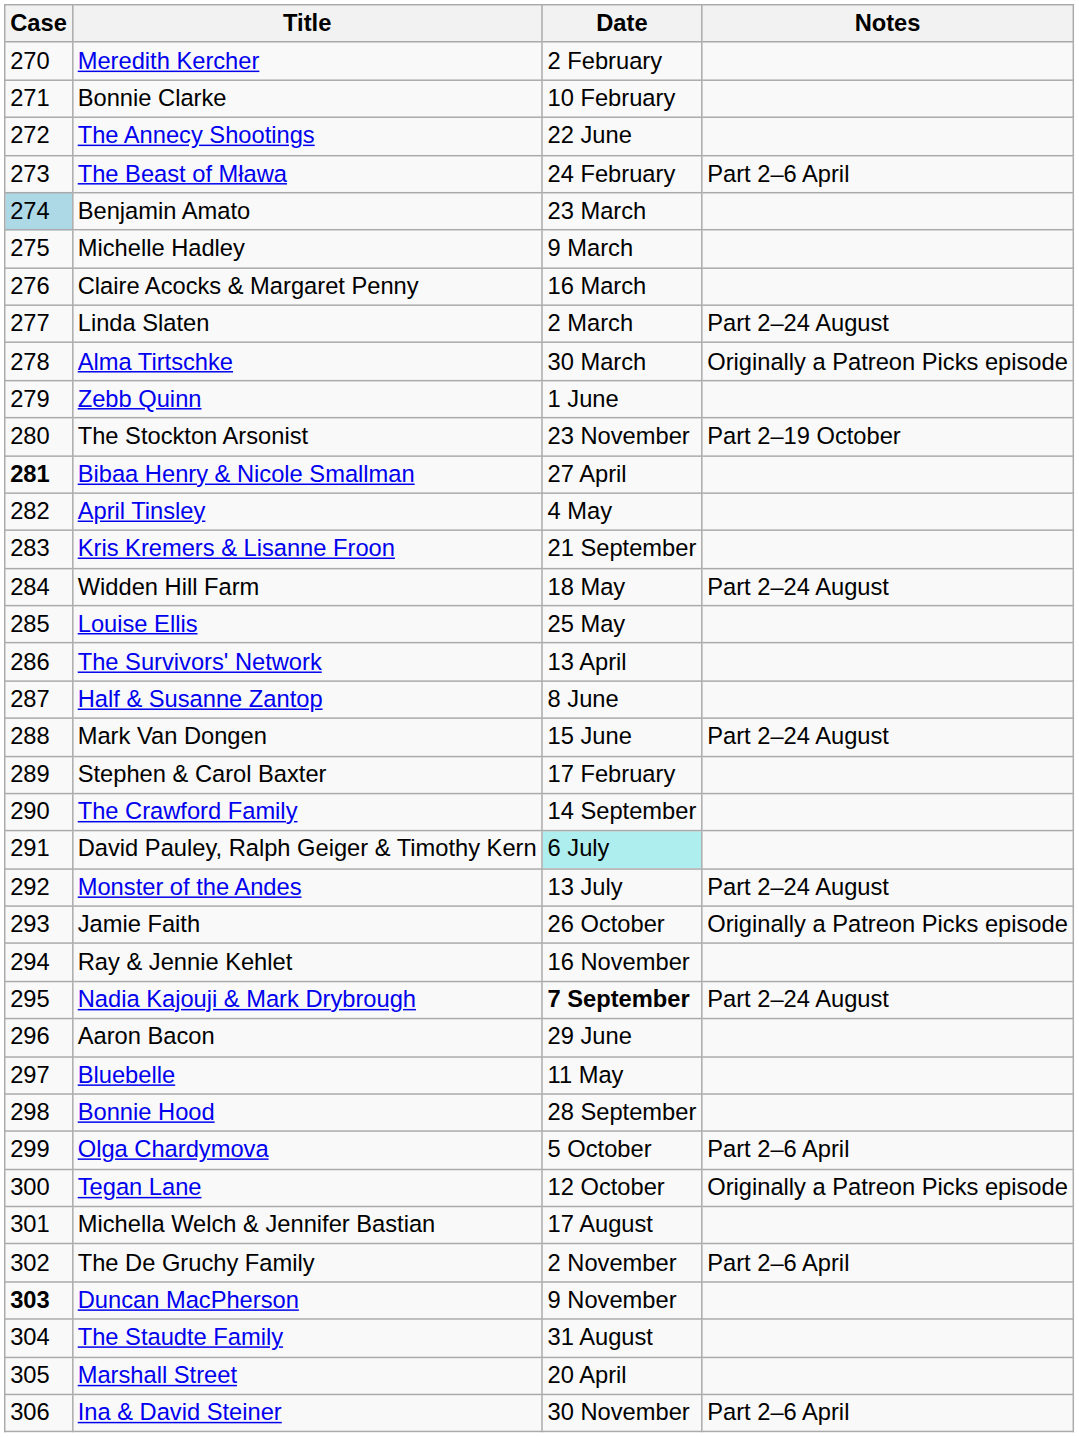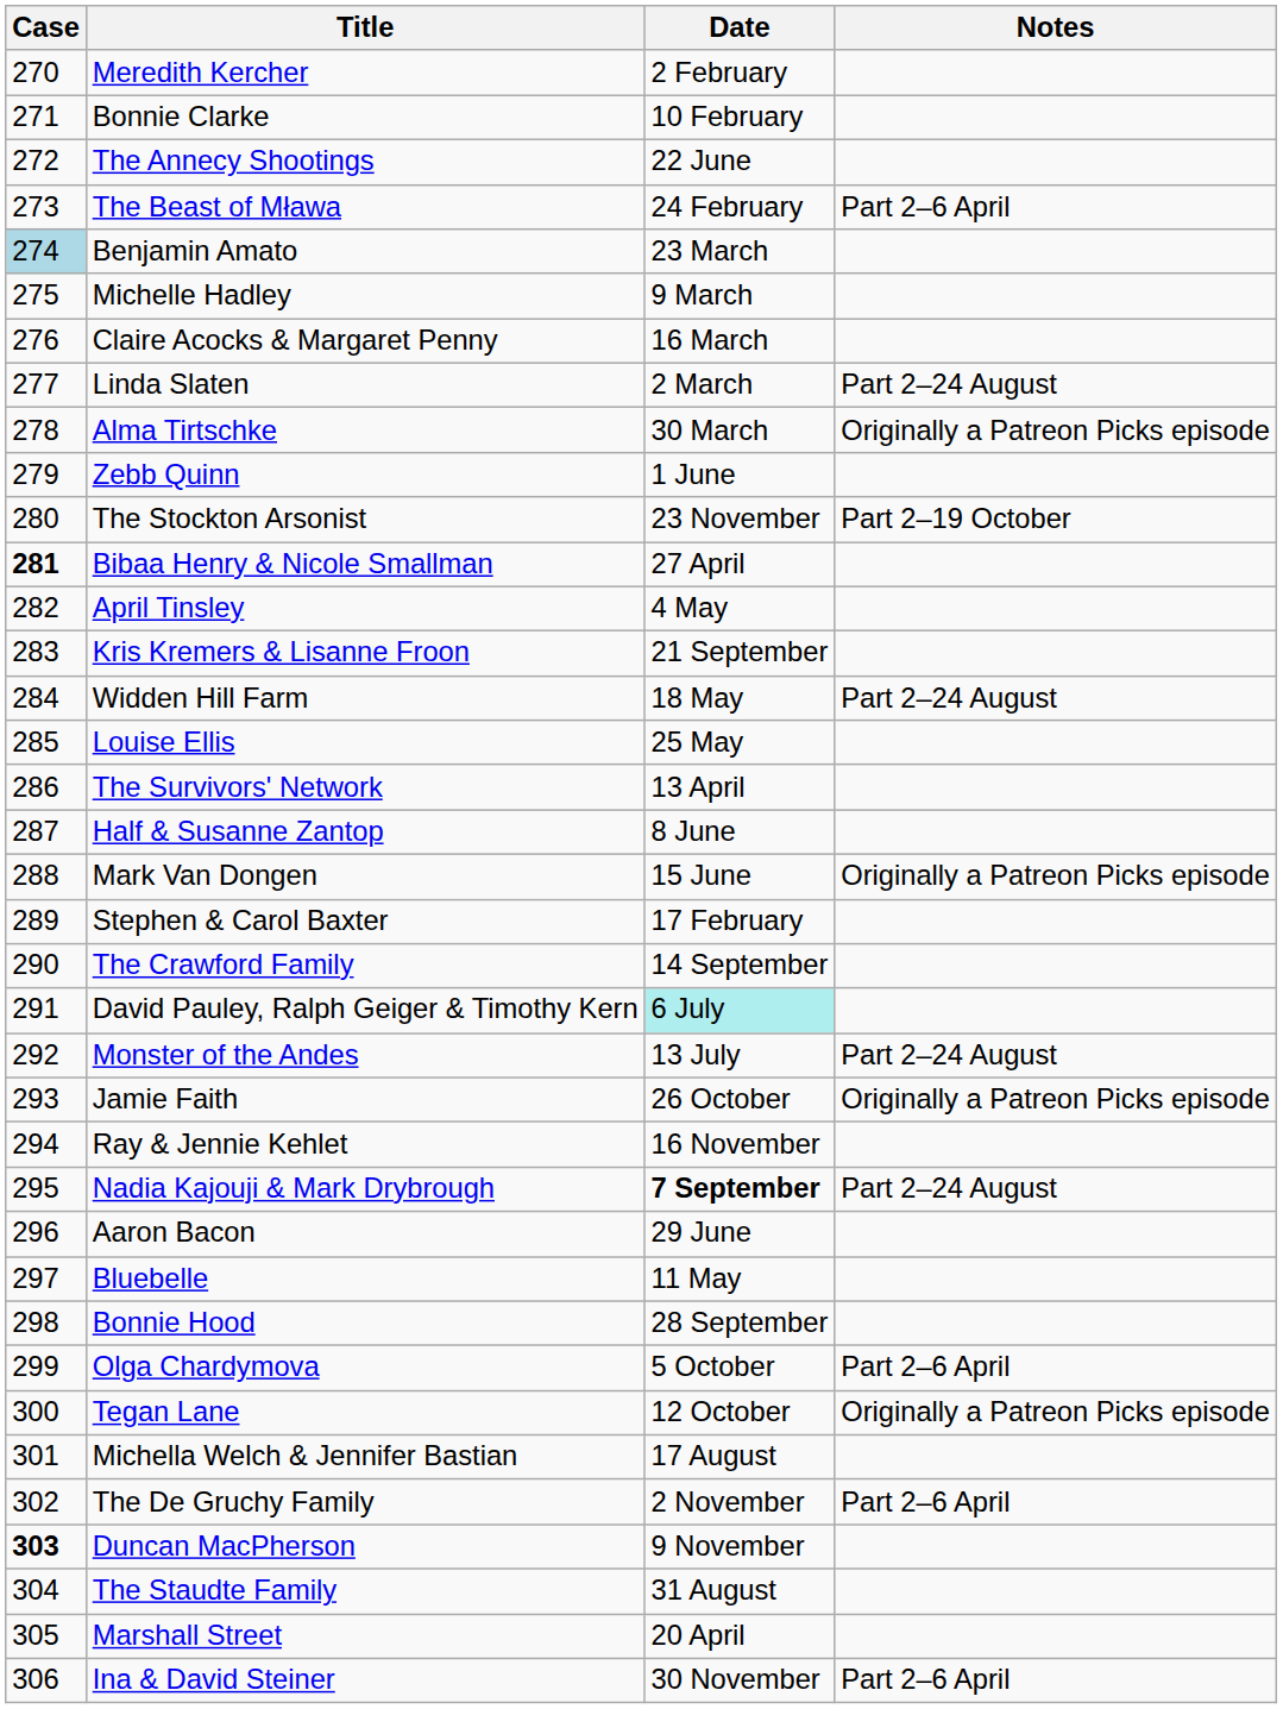 <table class="wikitable sortable">
 <tr>
 <th>Case</th>
 <th>Title</th>
 <th>Date</th>
 <th>Notes</th>
 </tr>
 <tr>
 <td>270</td>
 <td><a href='#'>Meredith Kercher</a></td>
 <td>2 February</td>
 <td></td>
 </tr>
 <tr>
 <td>271</td>
 <td>Bonnie Clarke</td>
 <td>10 February</td>
 <td></td>
 </tr>
 <tr>
 <td>272</td>
 <td><a href='#'>The Annecy Shootings</a></td>
 <td>22 June</td>
 <td></td>
 </tr>
 <tr>
 <td>273</td>
 <td><a href='#'>The Beast of Mława</a></td>
 <td>24 February</td>
 <td>Part 2–6 April</td>
 </tr>
 <tr>
 <td style="background: lightblue;">274</td>
 <td>Benjamin Amato</td>
 <td>23 March</td>
 <td></td>
 </tr>
 <tr>
 <td>275</td>
 <td>Michelle Hadley</td>
 <td>9 March</td>
 <td></td>
 </tr>
 <tr>
 <td>276</td>
 <td>Claire Acocks & Margaret Penny</td>
 <td>16 March</td>
 <td></td>
 </tr>
 <tr>
 <td>277</td>
 <td>Linda Slaten</td>
 <td>2 March</td>
 <td>Part 2–24 August</td>
 </tr>
 <tr>
 <td>278</td>
 <td><a href='#'>Alma Tirtschke</a></td>
 <td>30 March</td>
 <td>Originally a Patreon Picks episode</td>
 </tr>
 <tr>
 <td>279</td>
 <td><a href='#'>Zebb Quinn</a></td>
 <td>1 June</td>
 <td></td>
 </tr>
 <tr>
 <td>280</td>
 <td>The Stockton Arsonist</td>
 <td>23 November</td>
 <td>Part 2–19 October</td>
 </tr>
 <tr>
 <td><strong>281</strong></td>
 <td><a href='#'>Bibaa Henry & Nicole Smallman</a></td>
 <td>27 April</td>
 <td></td>
 </tr>
 <tr>
 <td>282</td>
 <td><a href='#'>April Tinsley</a></td>
 <td>4 May</td>
 <td></td>
 </tr>
 <tr>
 <td>283</td>
 <td><a href='#'>Kris Kremers & Lisanne Froon</a></td>
 <td>21 September</td>
 <td></td>
 </tr>
 <tr>
 <td>284</td>
 <td>Widden Hill Farm</td>
 <td>18 May</td>
 <td>Part 2–24 August</td>
 </tr>
 <tr>
 <td>285</td>
 <td><a href='#'>Louise Ellis</a></td>
 <td>25 May</td>
 <td></td>
 </tr>
 <tr>
 <td>286</td>
 <td><a href='#'>The Survivors' Network</a></td>
 <td>13 April</td>
 <td></td>
 </tr>
 <tr>
 <td>287</td>
 <td><a href='#'>Half & Susanne Zantop</a></td>
 <td>8 June</td>
 <td></td>
 </tr>
 <tr>
 <td>288</td>
 <td>Mark Van Dongen</td>
 <td>15 June</td>
-<td>Part 2–24 August</td>
+<td>Originally a Patreon Picks episode</td>
 </tr>
 <tr>
 <td>289</td>
 <td>Stephen & Carol Baxter</td>
 <td>17 February</td>
 <td></td>
 </tr>
 <tr>
 <td>290</td>
 <td><a href='#'>The Crawford Family</a></td>
 <td>14 September</td>
 <td></td>
 </tr>
 <tr>
 <td>291</td>
 <td>David Pauley, Ralph Geiger & Timothy Kern</td>
 <td style="background: paleturquoise;">6 July</td>
 <td></td>
 </tr>
 <tr>
 <td>292</td>
 <td><a href='#'>Monster of the Andes</a></td>
 <td>13 July</td>
 <td>Part 2–24 August</td>
 </tr>
 <tr>
 <td>293</td>
 <td>Jamie Faith</td>
 <td>26 October</td>
 <td>Originally a Patreon Picks episode</td>
 </tr>
 <tr>
 <td>294</td>
 <td>Ray & Jennie Kehlet</td>
 <td>16 November</td>
 <td></td>
 </tr>
 <tr>
 <td>295</td>
 <td><a href='#'>Nadia Kajouji & Mark Drybrough</a></td>
 <td><strong>7 September</strong></td>
 <td>Part 2–24 August</td>
 </tr>
 <tr>
 <td>296</td>
 <td>Aaron Bacon</td>
 <td>29 June</td>
 <td></td>
 </tr>
 <tr>
 <td>297</td>
 <td><a href='#'>Bluebelle</a></td>
 <td>11 May</td>
 <td></td>
 </tr>
 <tr>
 <td>298</td>
 <td><a href='#'>Bonnie Hood</a></td>
 <td>28 September</td>
 <td></td>
 </tr>
 <tr>
 <td>299</td>
 <td><a href='#'>Olga Chardymova</a></td>
 <td>5 October</td>
 <td>Part 2–6 April</td>
 </tr>
 <tr>
 <td>300</td>
 <td><a href='#'>Tegan Lane</a></td>
 <td>12 October</td>
 <td>Originally a Patreon Picks episode</td>
 </tr>
 <tr>
 <td>301</td>
 <td>Michella Welch & Jennifer Bastian</td>
 <td>17 August</td>
 <td></td>
 </tr>
 <tr>
 <td>302</td>
 <td>The De Gruchy Family</td>
 <td>2 November</td>
 <td>Part 2–6 April</td>
 </tr>
 <tr>
 <td><strong>303</strong></td>
 <td><a href='#'>Duncan MacPherson</a></td>
 <td>9 November</td>
 <td></td>
 </tr>
 <tr>
 <td>304</td>
 <td><a href='#'>The Staudte Family</a></td>
 <td>31 August</td>
 <td></td>
 </tr>
 <tr>
 <td>305</td>
 <td><a href='#'>Marshall Street</a></td>
 <td>20 April</td>
 <td></td>
 </tr>
 <tr>
 <td>306</td>
 <td><a href='#'>Ina & David Steiner</a></td>
 <td>30 November</td>
 <td>Part 2–6 April</td>
 </tr>
 </table>
